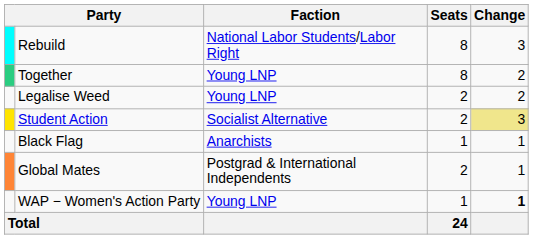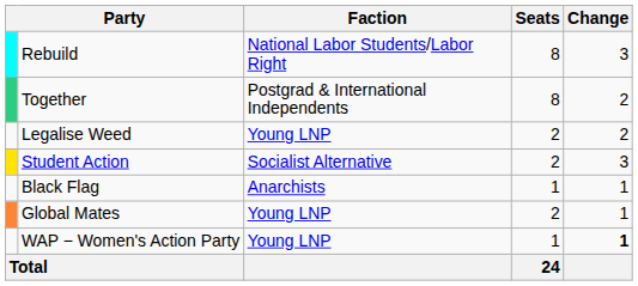 <table class="wikitable" style="text-align:right; margin-bottom:0">
 <tr>
 <th style="width:10px;" colspan=3>Party</th>
 <th style="width:250px;">Faction</th>
 <th style="width:40px;">Seats</th>
 <th style="width:40px;">Change</th>
 </tr>
 <tr>
 <td style="background:#00FFFF"> </td>
 <td style="text-align:left;" colspan="2">Rebuild</td>
 <td style="text-align:left; width:70px;"><a href='#'>National Labor Students</a>/<a href='#'>Labor Right</a></td>
 <td style="width:40px;">8</td>
 <td style="width:55px;"> 3</td>
 </tr>
 <tr>
 <td style="background:#2ACD81"> </td>
 <td style="text-align:left;" colspan="2">Together</td>
-<td style="text-align:left; width:70px;"><a href='#'>Young LNP</a></td>
+<td style="text-align:left; width:70px;">Postgrad & International Independents</td>
 <td style="width:40px;">8</td>
 <td style="width:55px;"> 2</td>
 </tr>
 <tr>
 <td> </td>
 <td style="text-align:left;" colspan="2">Legalise Weed</td>
 <td style="text-align:left; width:70px;"><a href='#'>Young LNP</a></td>
 <td style="width:40px;">2</td>
 <td style="width:55px;"> 2</td>
 </tr>
 <tr>
 <td style="background:#FFE400"> </td>
 <td style="text-align:left;" colspan="2"><a href='#'>Student Action</a></td>
 <td style="text-align:left; width:70px;"><a href='#'>Socialist Alternative</a></td>
 <td style="width:40px;">2</td>
-<td style="background: khaki; width:55px;"> 3</td>
+<td style="width:55px;"> 3</td>
 </tr>
 <tr>
 <td> </td>
 <td style="text-align:left;" colspan="2">Black Flag</td>
 <td style="text-align:left; width:70px;"><a href='#'>Anarchists</a></td>
 <td style="width:40px;">1</td>
 <td style="width:55px;"> 1</td>
 </tr>
 <tr>
 <td style="background:#FF8536"> </td>
 <td style="text-align:left;" colspan="2">Global Mates</td>
-<td style="text-align:left; width:70px;">Postgrad & International Independents</td>
+<td style="text-align:left; width:70px;"><a href='#'>Young LNP</a></td>
 <td style="width:40px;">2</td>
 <td style="width:55px;"> 1</td>
 </tr>
 <tr>
 <td> </td>
 <td style="text-align:left;" colspan="2">WAP − Women's Action Party</td>
 <td style="text-align:left; width:70px;"><a href='#'>Young LNP</a></td>
 <td style="width:40px;">1</td>
 <td style="width:55px;"><strong> 1</strong></td>
 </tr>
 <tr>
 <th colspan="3" style="text-align:left;">Total</th>
 <th style="text-align:right;"></th>
 <th style="text-align:right;">24</th>
 <th style=text-align:right;></th>
 </tr>
 </table>
